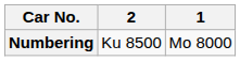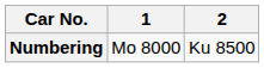 <table class="wikitable">
 <tr>
 <th>Car No.</th>
+<th>1</th>
 <th>2</th>
-<th>1</th>
 </tr>
 <tr>
 <th>Numbering</th>
+<td>Mo 8000</td>
 <td>Ku 8500</td>
-<td>Mo 8000</td>
 </tr>
 </table>
